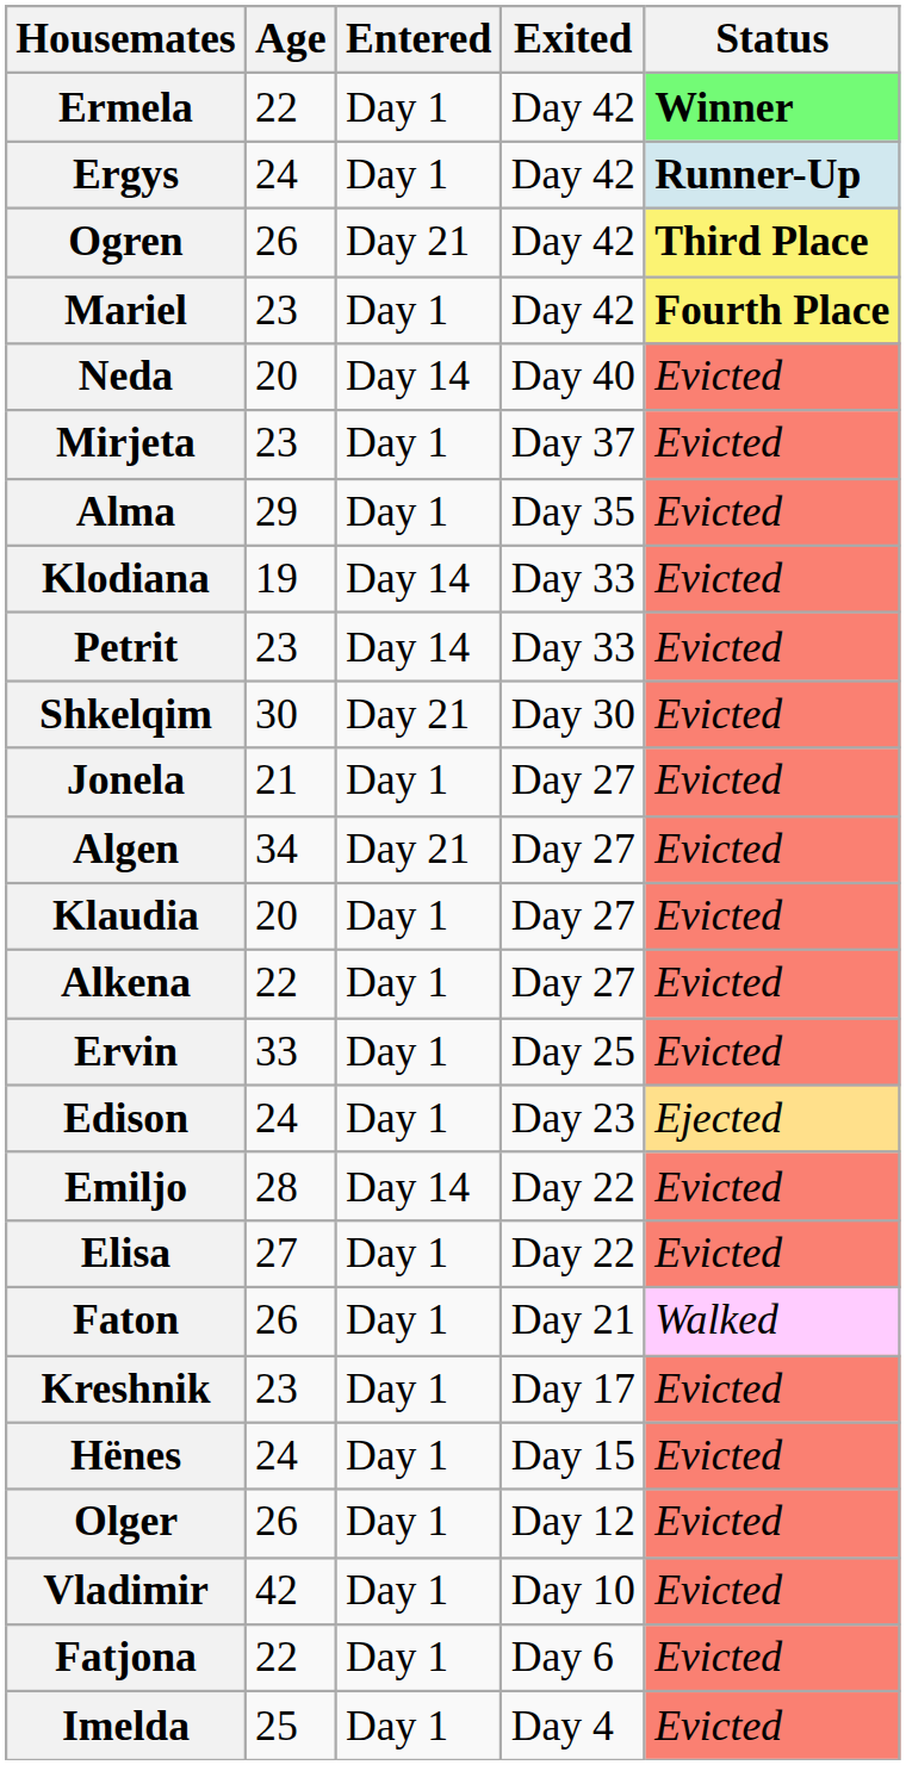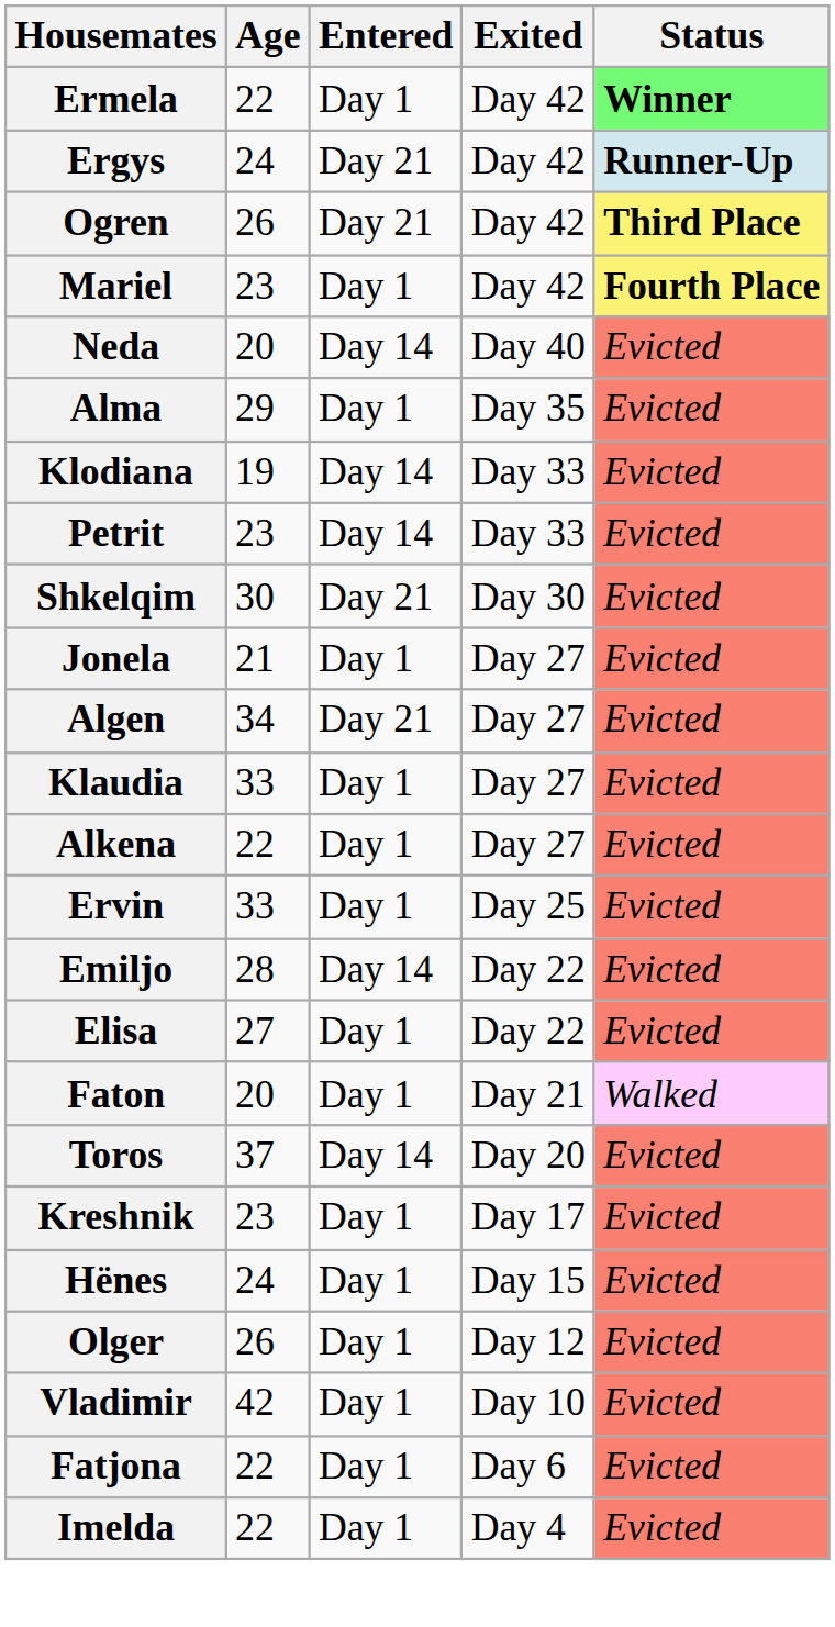 <table class="wikitable sortable" style="text-align:left; width:auto;">
 <tr>
 <th>Housemates</th>
 <th>Age</th>
 <th>Entered</th>
 <th>Exited</th>
 <th>Status</th>
 </tr>
 <tr>
 <th>Ermela</th>
 <td>22</td>
 <td>Day 1</td>
 <td>Day 42</td>
 <td style="background:#73FB76"><strong> Winner</strong></td>
 </tr>
 <tr>
 <th>Ergys</th>
 <td>24</td>
-<td>Day 1</td>
+<td>Day 21</td>
 <td>Day 42</td>
 <td style="background:#D1E8EF"><strong>Runner-Up</strong></td>
 </tr>
 <tr>
 <th>Ogren</th>
 <td>26</td>
 <td>Day 21</td>
 <td>Day 42</td>
 <td style="background:#FBF373"><strong>Third Place</strong></td>
 </tr>
 <tr>
 <th>Mariel</th>
 <td>23</td>
 <td>Day 1</td>
 <td>Day 42</td>
 <td style="background:#FBF373"><strong>Fourth Place</strong></td>
 </tr>
 <tr>
 <th>Neda</th>
 <td>20</td>
 <td>Day 14</td>
 <td>Day 40</td>
-<td style="background:#FA8072"><em>Evicted</em></td>
-</tr>
-<tr>
-<th>Mirjeta</th>
-<td>23</td>
-<td>Day 1</td>
-<td>Day 37</td>
 <td style="background:#FA8072"><em>Evicted</em></td>
 </tr>
 <tr>
 <th>Alma</th>
 <td>29</td>
 <td>Day 1</td>
 <td>Day 35</td>
 <td style="background:#FA8072"><em>Evicted</em></td>
 </tr>
 <tr>
 <th>Klodiana</th>
 <td>19</td>
 <td>Day 14</td>
 <td>Day 33</td>
 <td style="background:#FA8072"><em>Evicted</em></td>
 </tr>
 <tr>
 <th>Petrit</th>
 <td>23</td>
 <td>Day 14</td>
 <td>Day 33</td>
 <td style="background:#FA8072"><em>Evicted</em></td>
 </tr>
 <tr>
 <th>Shkelqim</th>
 <td>30</td>
 <td>Day 21</td>
 <td>Day 30</td>
 <td style="background:#FA8072"><em>Evicted</em></td>
 </tr>
 <tr>
 <th>Jonela</th>
 <td>21</td>
 <td>Day 1</td>
 <td>Day 27</td>
 <td style="background:#FA8072"><em>Evicted</em></td>
 </tr>
 <tr>
 <th>Algen</th>
 <td>34</td>
 <td>Day 21</td>
 <td>Day 27</td>
 <td style="background:#FA8072"><em>Evicted</em></td>
 </tr>
 <tr>
 <th>Klaudia</th>
-<td>20</td>
+<td>33</td>
 <td>Day 1</td>
 <td>Day 27</td>
 <td style="background:#FA8072"><em>Evicted</em></td>
 </tr>
 <tr>
 <th>Alkena</th>
 <td>22</td>
 <td>Day 1</td>
 <td>Day 27</td>
 <td style="background:#FA8072"><em>Evicted</em></td>
 </tr>
 <tr>
 <th>Ervin</th>
 <td>33</td>
 <td>Day 1</td>
 <td>Day 25</td>
 <td style="background:#FA8072"><em>Evicted</em></td>
 </tr>
 <tr>
-<th>Edison</th>
-<td>24</td>
-<td>Day 1</td>
-<td>Day 23</td>
-<td style="background:#FFE08B"><em>Ejected</em></td>
-</tr>
-<tr>
 <th>Emiljo</th>
 <td>28</td>
 <td>Day 14</td>
 <td>Day 22</td>
 <td style="background:#FA8072"><em>Evicted</em></td>
 </tr>
 <tr>
 <th>Elisa</th>
 <td>27</td>
 <td>Day 1</td>
 <td>Day 22</td>
 <td style="background:#FA8072"><em>Evicted</em></td>
 </tr>
 <tr>
 <th>Faton</th>
-<td>26</td>
+<td>20</td>
 <td>Day 1</td>
 <td>Day 21</td>
 <td style="background:#FFCCFF"><em>Walked</em></td>
+</tr>
+<tr>
+<th>Toros</th>
+<td>37</td>
+<td>Day 14</td>
+<td>Day 20</td>
+<td style="background:#FA8072"><em>Evicted</em></td>
 </tr>
 <tr>
 <th>Kreshnik</th>
 <td>23</td>
 <td>Day 1</td>
 <td>Day 17</td>
 <td style="background:#FA8072"><em>Evicted</em></td>
 </tr>
 <tr>
 <th>Hënes</th>
 <td>24</td>
 <td>Day 1</td>
 <td>Day 15</td>
 <td style="background:#FA8072"><em>Evicted</em></td>
 </tr>
 <tr>
 <th>Olger</th>
 <td>26</td>
 <td>Day 1</td>
 <td>Day 12</td>
 <td style="background:#FA8072"><em>Evicted</em></td>
 </tr>
 <tr>
 <th>Vladimir</th>
 <td>42</td>
 <td>Day 1</td>
 <td>Day 10</td>
 <td style="background:#FA8072"><em>Evicted</em></td>
 </tr>
 <tr>
 <th>Fatjona</th>
 <td>22</td>
 <td>Day 1</td>
 <td>Day 6</td>
 <td style="background:#FA8072"><em>Evicted</em></td>
 </tr>
 <tr>
 <th>Imelda</th>
-<td>25</td>
+<td>22</td>
 <td>Day 1</td>
 <td>Day 4</td>
 <td style="background:#FA8072"><em>Evicted</em></td>
 </tr>
 </table>
